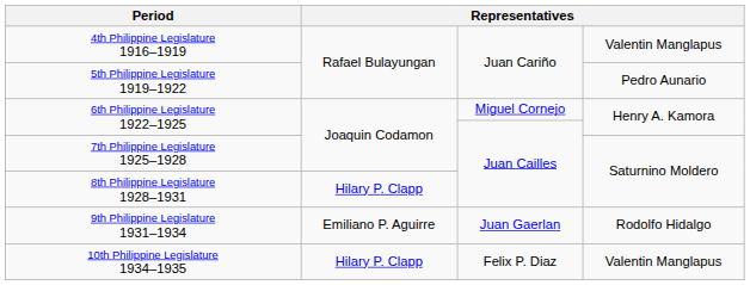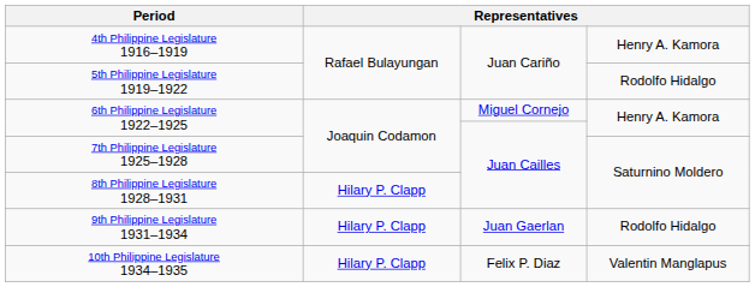 <table class="wikitable" style="text-align:center; width:70%;">
 <tr>
 <th width="40%">Period</th>
 <th colspan="3">Representatives</th>
 </tr>
 <tr>
 <td><small><a href='#'>4th Philippine Legislature</a></small><br>1916–1919</td>
 <td rowspan="2">Rafael Bulayungan</td>
 <td rowspan="2">Juan Cariño</td>
-<td>Valentin Manglapus</td>
+<td>Henry A. Kamora</td>
 </tr>
 <tr>
 <td><small><a href='#'>5th Philippine Legislature</a></small><br>1919–1922</td>
-<td>Pedro Aunario</td>
+<td>Rodolfo Hidalgo</td>
 </tr>
 <tr>
 <td rowspan="2"><small><a href='#'>6th Philippine Legislature</a></small><br>1922–1925</td>
 <td rowspan="3">Joaquin Codamon</td>
 <td><a href='#'>Miguel Cornejo</a></td>
 <td rowspan="2">Henry A. Kamora</td>
 </tr>
 <tr>
 <td rowspan="3"><a href='#'>Juan Cailles</a></td>
 </tr>
 <tr>
 <td><small><a href='#'>7th Philippine Legislature</a></small><br>1925–1928</td>
 <td rowspan="2">Saturnino Moldero</td>
 </tr>
 <tr>
 <td><small><a href='#'>8th Philippine Legislature</a></small><br>1928–1931</td>
 <td><a href='#'>Hilary P. Clapp</a></td>
 </tr>
 <tr>
 <td><small><a href='#'>9th Philippine Legislature</a></small><br>1931–1934</td>
-<td>Emiliano P. Aguirre</td>
+<td><a href='#'>Hilary P. Clapp</a></td>
 <td><a href='#'>Juan Gaerlan</a></td>
 <td>Rodolfo Hidalgo</td>
 </tr>
 <tr>
 <td><small><a href='#'>10th Philippine Legislature</a></small><br>1934–1935</td>
 <td><a href='#'>Hilary P. Clapp</a></td>
 <td>Felix P. Diaz</td>
 <td>Valentin Manglapus</td>
 </tr>
 </table>
